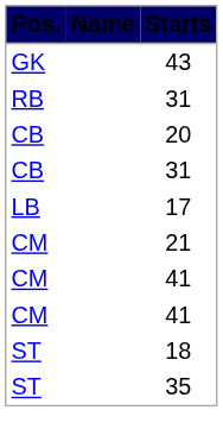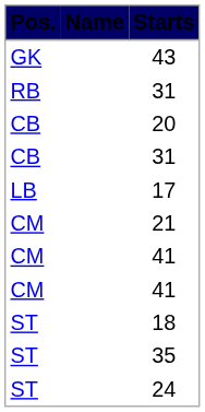 <table cellspacing="0" cellpadding="3" style="border:1px solid #AAAAAA;font-size:90%">
 <tr bgcolor="#000066">
 <th style="border-bottom:1px solid #AAAAAA" align="center"><span>Pos.</span></th>
 <th style="border-bottom:1px solid #AAAAAA" align="center"><span>Name</span></th>
 <th style="border-bottom:1px solid #AAAAAA" align="center"><span>Starts</span></th>
 </tr>
 <tr>
 <td><a href='#'>GK</a></td>
 <td></td>
 <td align="center">43</td>
 </tr>
 <tr>
 <td><a href='#'>RB</a></td>
 <td></td>
 <td align="center">31</td>
 </tr>
 <tr>
 <td><a href='#'>CB</a></td>
 <td></td>
 <td align="center">20</td>
 </tr>
 <tr>
 <td><a href='#'>CB</a></td>
 <td></td>
 <td align="center">31</td>
 </tr>
 <tr>
 <td><a href='#'>LB</a></td>
 <td></td>
 <td align="center">17</td>
 </tr>
 <tr>
 <td><a href='#'>CM</a></td>
 <td></td>
 <td align="center">21</td>
 </tr>
 <tr>
 <td><a href='#'>CM</a></td>
 <td></td>
 <td align="center">41</td>
 </tr>
 <tr>
 <td><a href='#'>CM</a></td>
 <td></td>
 <td align="center">41</td>
 </tr>
 <tr>
 <td><a href='#'>ST</a></td>
 <td></td>
 <td align="center">18</td>
 </tr>
 <tr>
 <td><a href='#'>ST</a></td>
 <td></td>
 <td align="center">35</td>
 </tr>
 <tr>
+<td><a href='#'>ST</a></td>
+<td></td>
+<td align="center">24</td>
+</tr>
+<tr>
 </tr>
 </table>
